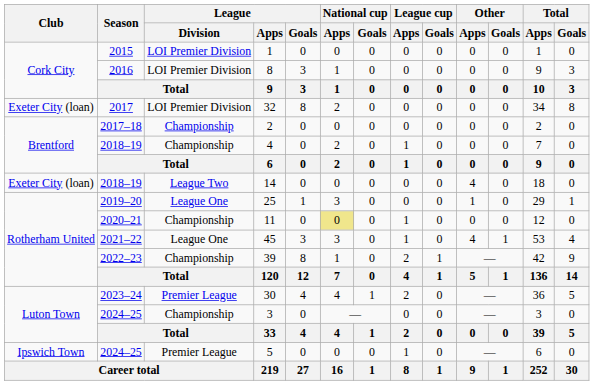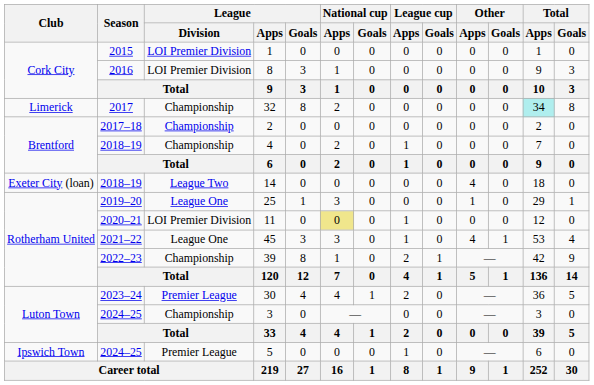 <table class=wikitable style="text-align: center">
 <tr>
 <th rowspan="2">Club</th>
 <th rowspan="2">Season</th>
 <th colspan="3">League</th>
 <th colspan="2">National cup</th>
 <th colspan="2">League cup</th>
 <th colspan="2">Other</th>
 <th colspan="2">Total</th>
 </tr>
 <tr>
 <th>Division</th>
 <th>Apps</th>
 <th>Goals</th>
 <th>Apps</th>
 <th>Goals</th>
 <th>Apps</th>
 <th>Goals</th>
 <th>Apps</th>
 <th>Goals</th>
 <th>Apps</th>
 <th>Goals</th>
 </tr>
 <tr>
 <td rowspan="3"><a href='#'>Cork City</a></td>
 <td><a href='#'>2015</a></td>
 <td><a href='#'>LOI Premier Division</a></td>
 <td>1</td>
 <td>0</td>
 <td>0</td>
 <td>0</td>
 <td>0</td>
 <td>0</td>
 <td>0</td>
 <td>0</td>
 <td>1</td>
 <td>0</td>
 </tr>
 <tr>
 <td><a href='#'>2016</a></td>
 <td>LOI Premier Division</td>
 <td>8</td>
 <td>3</td>
 <td>1</td>
 <td>0</td>
 <td>0</td>
 <td>0</td>
 <td>0</td>
 <td>0</td>
 <td>9</td>
 <td>3</td>
 </tr>
 <tr>
 <th colspan="2">Total</th>
 <th>9</th>
 <th>3</th>
 <th>1</th>
 <th>0</th>
 <th>0</th>
 <th>0</th>
 <th>0</th>
 <th>0</th>
 <th>10</th>
 <th>3</th>
 </tr>
 <tr>
-<td><a href='#'>Exeter City</a> (loan)</td>
+<td><a href='#'>Limerick</a></td>
 <td><a href='#'>2017</a></td>
-<td>LOI Premier Division</td>
+<td>Championship</td>
 <td>32</td>
 <td>8</td>
 <td>2</td>
 <td>0</td>
 <td>0</td>
 <td>0</td>
 <td>0</td>
 <td>0</td>
-<td>34</td>
+<td style="background: paleturquoise;">34</td>
 <td>8</td>
 </tr>
 <tr>
 <td rowspan="3"><a href='#'>Brentford</a></td>
 <td><a href='#'>2017–18</a></td>
 <td><a href='#'>Championship</a></td>
 <td>2</td>
 <td>0</td>
 <td>0</td>
 <td>0</td>
 <td>0</td>
 <td>0</td>
 <td>0</td>
 <td>0</td>
 <td>2</td>
 <td>0</td>
 </tr>
 <tr>
 <td><a href='#'>2018–19</a></td>
 <td>Championship</td>
 <td>4</td>
 <td>0</td>
 <td>2</td>
 <td>0</td>
 <td>1</td>
 <td>0</td>
 <td>0</td>
 <td>0</td>
 <td>7</td>
 <td>0</td>
 </tr>
 <tr>
 <th colspan="2">Total</th>
 <th>6</th>
 <th>0</th>
 <th>2</th>
 <th>0</th>
 <th>1</th>
 <th>0</th>
 <th>0</th>
 <th>0</th>
 <th>9</th>
 <th>0</th>
 </tr>
 <tr>
 <td><a href='#'>Exeter City</a> (loan)</td>
 <td><a href='#'>2018–19</a></td>
 <td><a href='#'>League Two</a></td>
 <td>14</td>
 <td>0</td>
 <td>0</td>
 <td>0</td>
 <td>0</td>
 <td>0</td>
 <td>4</td>
 <td>0</td>
 <td>18</td>
 <td>0</td>
 </tr>
 <tr>
 <td rowspan="5"><a href='#'>Rotherham United</a></td>
 <td><a href='#'>2019–20</a></td>
 <td><a href='#'>League One</a></td>
 <td>25</td>
 <td>1</td>
 <td>3</td>
 <td>0</td>
 <td>0</td>
 <td>0</td>
 <td>1</td>
 <td>0</td>
 <td>29</td>
 <td>1</td>
 </tr>
 <tr>
 <td><a href='#'>2020–21</a></td>
-<td>Championship</td>
+<td>LOI Premier Division</td>
 <td>11</td>
 <td>0</td>
 <td style="background: khaki;">0</td>
 <td>0</td>
 <td>1</td>
 <td>0</td>
 <td>0</td>
 <td>0</td>
 <td>12</td>
 <td>0</td>
 </tr>
 <tr>
 <td><a href='#'>2021–22</a></td>
 <td>League One</td>
 <td>45</td>
 <td>3</td>
 <td>3</td>
 <td>0</td>
 <td>1</td>
 <td>0</td>
 <td>4</td>
 <td>1</td>
 <td>53</td>
 <td>4</td>
 </tr>
 <tr>
 <td><a href='#'>2022–23</a></td>
 <td>Championship</td>
 <td>39</td>
 <td>8</td>
 <td>1</td>
 <td>0</td>
 <td>2</td>
 <td>1</td>
 <td colspan="2">—</td>
 <td>42</td>
 <td>9</td>
 </tr>
 <tr>
 <th colspan="2">Total</th>
 <th>120</th>
 <th>12</th>
 <th>7</th>
 <th>0</th>
 <th>4</th>
 <th>1</th>
 <th>5</th>
 <th>1</th>
 <th>136</th>
 <th>14</th>
 </tr>
 <tr>
 <td rowspan=3><a href='#'>Luton Town</a></td>
 <td><a href='#'>2023–24</a></td>
 <td><a href='#'>Premier League</a></td>
 <td>30</td>
 <td>4</td>
 <td>4</td>
 <td>1</td>
 <td>2</td>
 <td>0</td>
 <td colspan="2">—</td>
 <td>36</td>
 <td>5</td>
 </tr>
 <tr>
 <td><a href='#'>2024–25</a></td>
 <td>Championship</td>
 <td>3</td>
 <td>0</td>
 <td colspan="2">—</td>
 <td>0</td>
 <td>0</td>
 <td colspan="2">—</td>
 <td>3</td>
 <td>0</td>
 </tr>
 <tr>
 <th colspan="2">Total</th>
 <th>33</th>
 <th>4</th>
 <th>4</th>
 <th>1</th>
 <th>2</th>
 <th>0</th>
 <th>0</th>
 <th>0</th>
 <th>39</th>
 <th>5</th>
 </tr>
 <tr>
 <td><a href='#'>Ipswich Town</a></td>
 <td><a href='#'>2024–25</a></td>
 <td>Premier League</td>
 <td>5</td>
 <td>0</td>
 <td>0</td>
 <td>0</td>
 <td>1</td>
 <td>0</td>
 <td colspan="2">—</td>
 <td>6</td>
 <td>0</td>
 </tr>
 <tr>
 <th colspan="3">Career total</th>
 <th>219</th>
 <th>27</th>
 <th>16</th>
 <th>1</th>
 <th>8</th>
 <th>1</th>
 <th>9</th>
 <th>1</th>
 <th>252</th>
 <th>30</th>
 </tr>
 </table>
